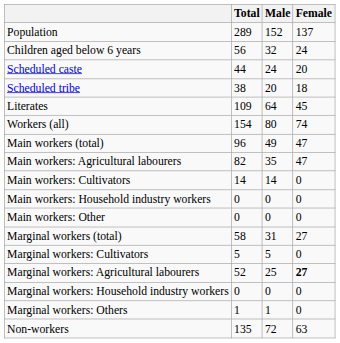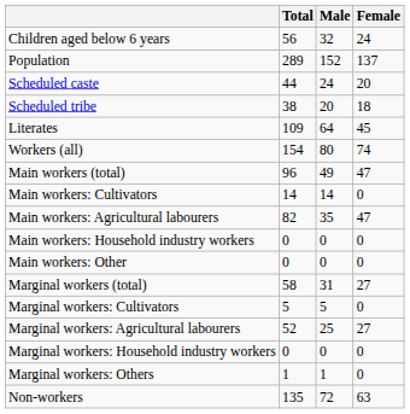 <table class="wikitable sortable">
 <tr>
 <th></th>
 <th>Total</th>
 <th>Male</th>
 <th>Female</th>
 </tr>
 <tr>
+<td>Children aged below 6 years</td>
+<td>56</td>
+<td>32</td>
+<td>24</td>
+</tr>
+<tr>
 <td>Population</td>
 <td>289</td>
 <td>152</td>
 <td>137</td>
-</tr>
-<tr>
-<td>Children aged below 6 years</td>
-<td>56</td>
-<td>32</td>
-<td>24</td>
 </tr>
 <tr>
 <td><a href='#'>Scheduled caste</a></td>
 <td>44</td>
 <td>24</td>
 <td>20</td>
 </tr>
 <tr>
 <td><a href='#'>Scheduled tribe</a></td>
 <td>38</td>
 <td>20</td>
 <td>18</td>
 </tr>
 <tr>
 <td>Literates</td>
 <td>109</td>
 <td>64</td>
 <td>45</td>
 </tr>
 <tr>
 <td>Workers (all)</td>
 <td>154</td>
 <td>80</td>
 <td>74</td>
 </tr>
 <tr>
 <td>Main workers (total)</td>
 <td>96</td>
 <td>49</td>
 <td>47</td>
 </tr>
 <tr>
+<td>Main workers: Cultivators</td>
+<td>14</td>
+<td>14</td>
+<td>0</td>
+</tr>
+<tr>
 <td>Main workers: Agricultural labourers</td>
 <td>82</td>
 <td>35</td>
 <td>47</td>
-</tr>
-<tr>
-<td>Main workers: Cultivators</td>
-<td>14</td>
-<td>14</td>
-<td>0</td>
 </tr>
 <tr>
 <td>Main workers: Household industry workers</td>
 <td>0</td>
 <td>0</td>
 <td>0</td>
 </tr>
 <tr>
 <td>Main workers: Other</td>
 <td>0</td>
 <td>0</td>
 <td>0</td>
 </tr>
 <tr>
 <td>Marginal workers (total)</td>
 <td>58</td>
 <td>31</td>
 <td>27</td>
 </tr>
 <tr>
 <td>Marginal workers: Cultivators</td>
 <td>5</td>
 <td>5</td>
 <td>0</td>
 </tr>
 <tr>
 <td>Marginal workers: Agricultural labourers</td>
 <td>52</td>
 <td>25</td>
-<td><strong>27</strong></td>
+<td>27</td>
 </tr>
 <tr>
 <td>Marginal workers: Household industry workers</td>
 <td>0</td>
 <td>0</td>
 <td>0</td>
 </tr>
 <tr>
 <td>Marginal workers: Others</td>
 <td>1</td>
 <td>1</td>
 <td>0</td>
 </tr>
 <tr>
 <td>Non-workers</td>
 <td>135</td>
 <td>72</td>
 <td>63</td>
 </tr>
 </table>
